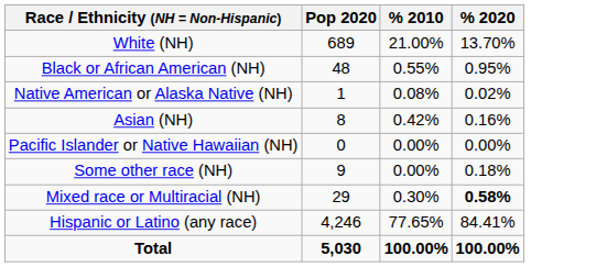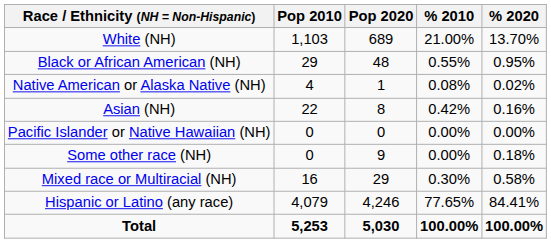 <table class="wikitable" style="text-align:center;">
 <tr>
 <th>Race / Ethnicity <small>(<em>NH = Non-Hispanic</em>)</small></th>
+<th>Pop 2010</th>
 <th>Pop 2020</th>
 <th>% 2010</th>
 <th>% 2020</th>
 </tr>
 <tr>
 <td><a href='#'>White</a> (NH)</td>
+<td>1,103</td>
 <td>689</td>
 <td>21.00%</td>
 <td>13.70%</td>
 </tr>
 <tr>
 <td><a href='#'>Black or African American</a> (NH)</td>
+<td>29</td>
 <td>48</td>
 <td>0.55%</td>
 <td>0.95%</td>
 </tr>
 <tr>
 <td><a href='#'>Native American</a> or <a href='#'>Alaska Native</a> (NH)</td>
+<td>4</td>
 <td>1</td>
 <td>0.08%</td>
 <td>0.02%</td>
 </tr>
 <tr>
 <td><a href='#'>Asian</a> (NH)</td>
+<td>22</td>
 <td>8</td>
 <td>0.42%</td>
 <td>0.16%</td>
 </tr>
 <tr>
 <td><a href='#'>Pacific Islander</a> or <a href='#'>Native Hawaiian</a> (NH)</td>
 <td>0</td>
+<td>0</td>
 <td>0.00%</td>
 <td>0.00%</td>
 </tr>
 <tr>
 <td><a href='#'>Some other race</a> (NH)</td>
+<td>0</td>
 <td>9</td>
 <td>0.00%</td>
 <td>0.18%</td>
 </tr>
 <tr>
 <td><a href='#'>Mixed race or Multiracial</a> (NH)</td>
+<td>16</td>
 <td>29</td>
 <td>0.30%</td>
-<td><strong>0.58%</strong></td>
+<td>0.58%</td>
 </tr>
 <tr>
 <td><a href='#'>Hispanic or Latino</a> (any race)</td>
+<td>4,079</td>
 <td>4,246</td>
 <td>77.65%</td>
 <td>84.41%</td>
 </tr>
 <tr>
 <td><strong>Total</strong></td>
+<td><strong>5,253</strong></td>
 <td><strong>5,030</strong></td>
 <td><strong>100.00%</strong></td>
 <td><strong>100.00%</strong></td>
 </tr>
 </table>
